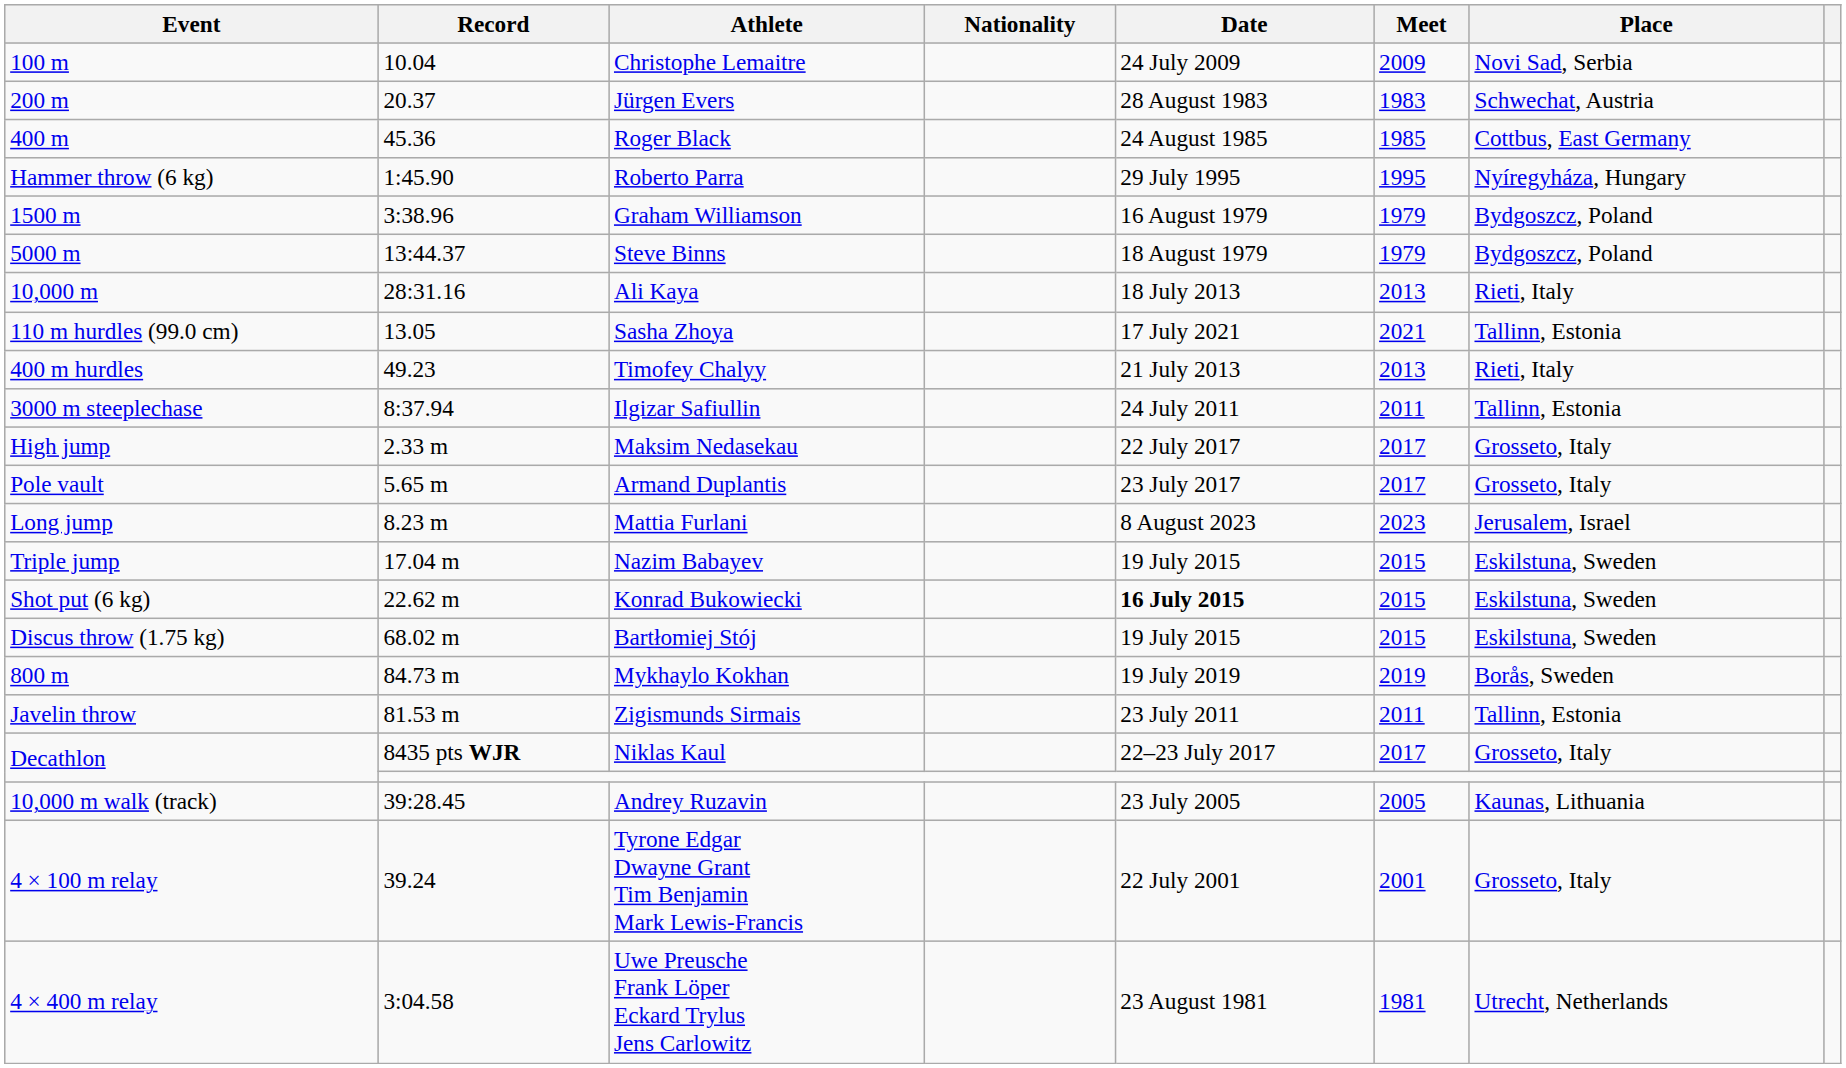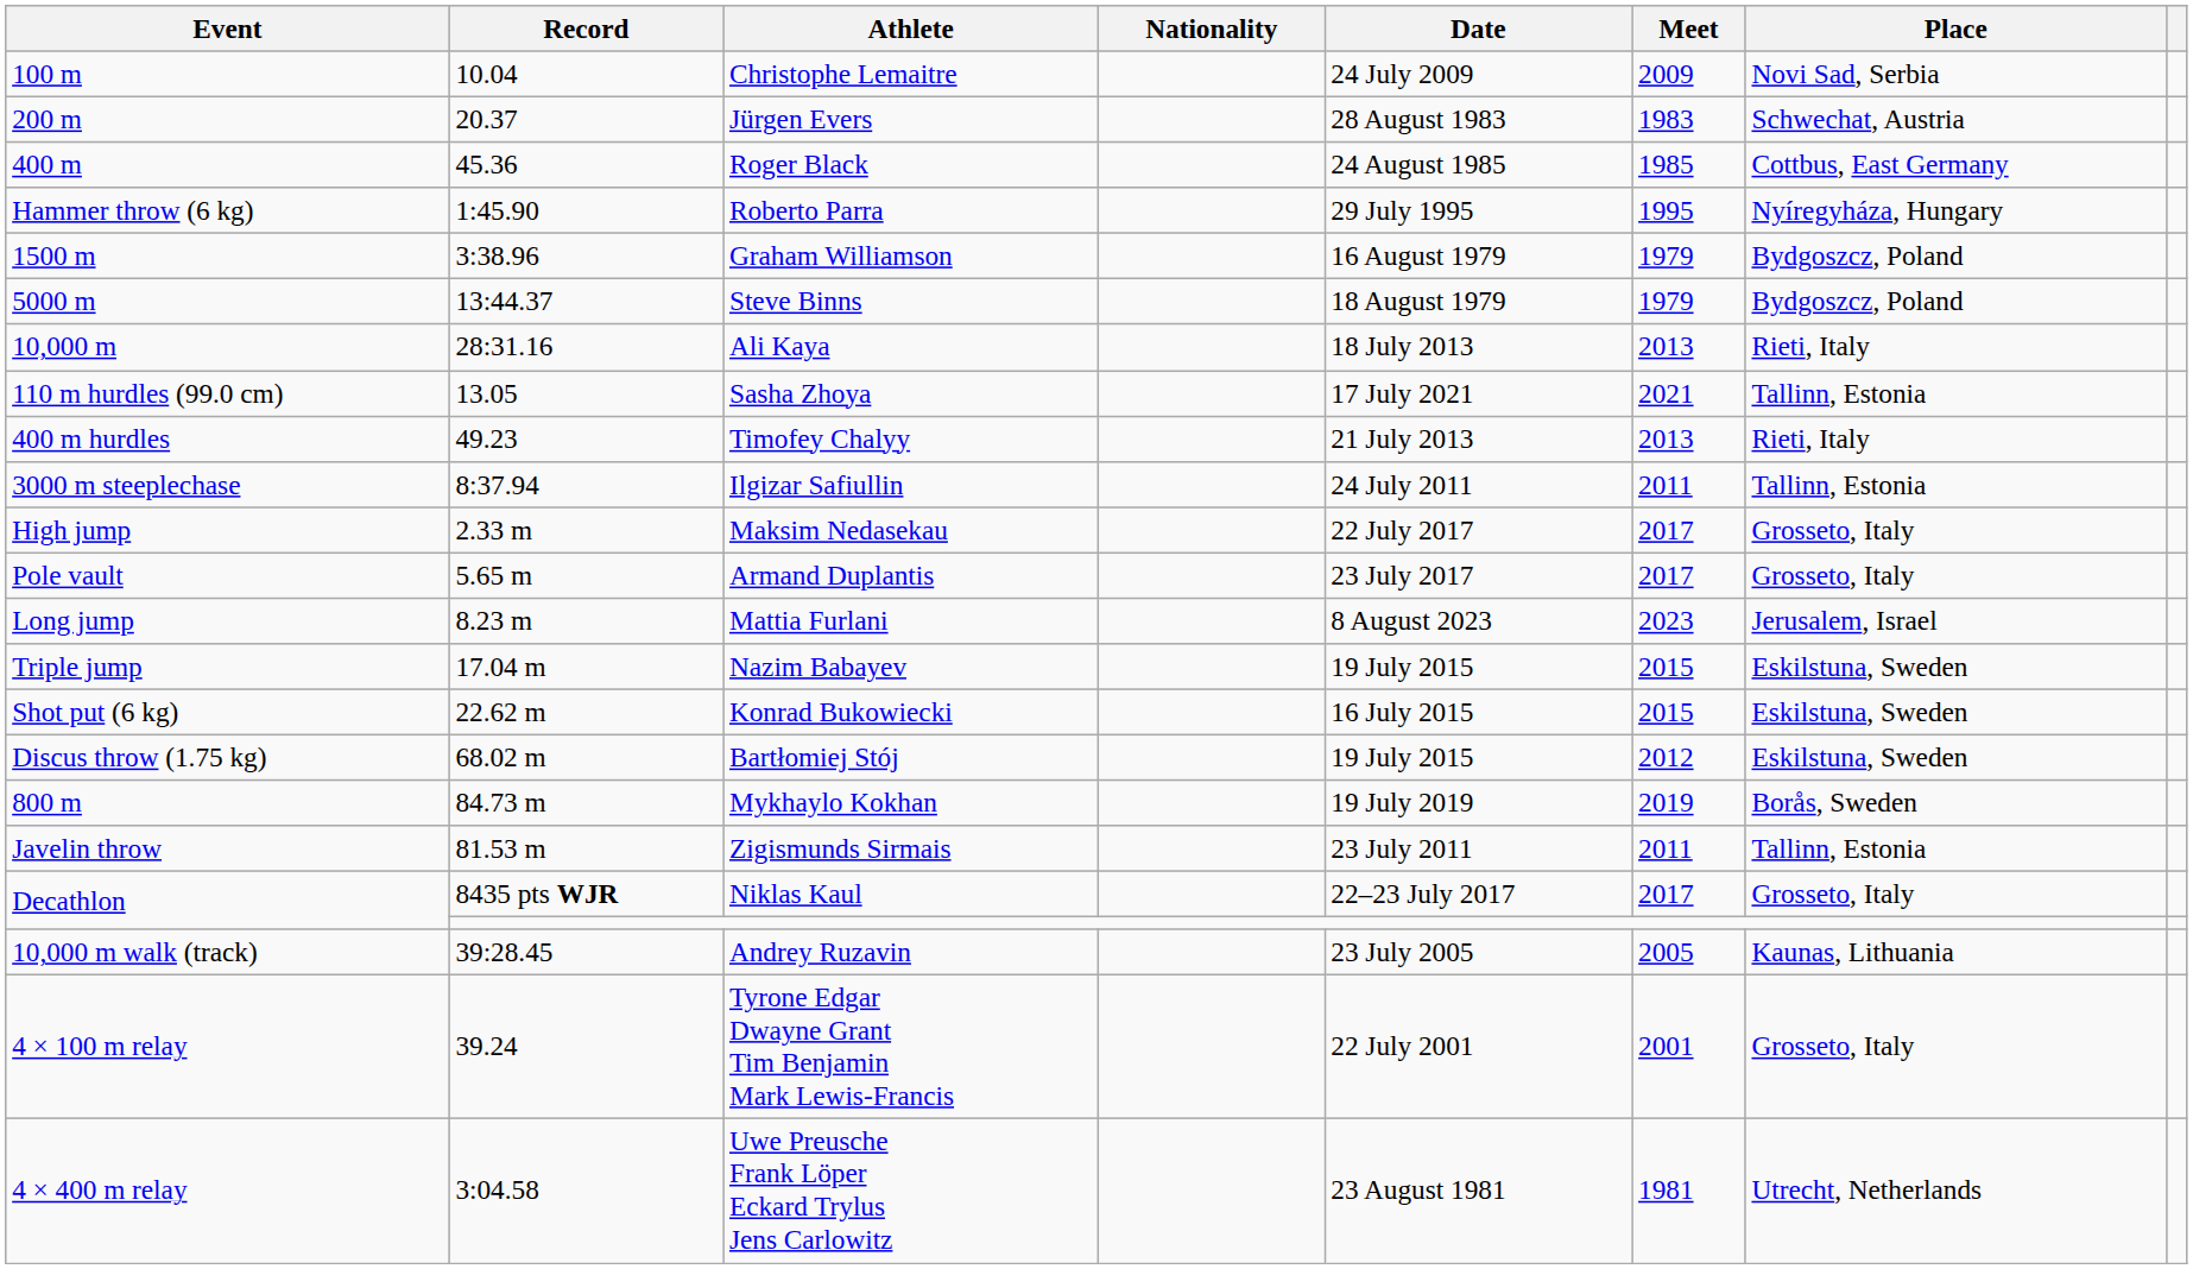 <table class="wikitable" style="font-size:95%; width: 95%;">
 <tr>
 <th>Event</th>
 <th>Record</th>
 <th>Athlete</th>
 <th>Nationality</th>
 <th>Date</th>
 <th>Meet</th>
 <th>Place</th>
 <th></th>
 </tr>
 <tr>
 <td><a href='#'>100 m</a></td>
 <td>10.04 </td>
 <td><a href='#'>Christophe Lemaitre</a></td>
 <td></td>
 <td>24 July 2009</td>
 <td><a href='#'>2009</a></td>
 <td><a href='#'>Novi Sad</a>, Serbia</td>
 <td></td>
 </tr>
 <tr>
 <td><a href='#'>200 m</a></td>
 <td>20.37</td>
 <td><a href='#'>Jürgen Evers</a></td>
 <td></td>
 <td>28 August 1983</td>
 <td><a href='#'>1983</a></td>
 <td><a href='#'>Schwechat</a>, Austria</td>
 <td></td>
 </tr>
 <tr>
 <td><a href='#'>400 m</a></td>
 <td>45.36</td>
 <td><a href='#'>Roger Black</a></td>
 <td></td>
 <td>24 August 1985</td>
 <td><a href='#'>1985</a></td>
 <td><a href='#'>Cottbus</a>, <a href='#'>East Germany</a></td>
 <td></td>
 </tr>
 <tr>
 <td><a href='#'>Hammer throw</a> (6 kg)</td>
 <td>1:45.90</td>
 <td><a href='#'>Roberto Parra</a></td>
 <td></td>
 <td>29 July 1995</td>
 <td><a href='#'>1995</a></td>
 <td><a href='#'>Nyíregyháza</a>, Hungary</td>
 <td></td>
 </tr>
 <tr>
 <td><a href='#'>1500 m</a></td>
 <td>3:38.96</td>
 <td><a href='#'>Graham Williamson</a></td>
 <td></td>
 <td>16 August 1979</td>
 <td><a href='#'>1979</a></td>
 <td><a href='#'>Bydgoszcz</a>, Poland</td>
 <td></td>
 </tr>
 <tr>
 <td><a href='#'>5000 m</a></td>
 <td>13:44.37</td>
 <td><a href='#'>Steve Binns</a></td>
 <td></td>
 <td>18 August 1979</td>
 <td><a href='#'>1979</a></td>
 <td><a href='#'>Bydgoszcz</a>, Poland</td>
 <td></td>
 </tr>
 <tr>
 <td><a href='#'>10,000 m</a></td>
 <td>28:31.16</td>
 <td><a href='#'>Ali Kaya</a></td>
 <td></td>
 <td>18 July 2013</td>
 <td><a href='#'>2013</a></td>
 <td><a href='#'>Rieti</a>, Italy</td>
 <td></td>
 </tr>
 <tr>
 <td><a href='#'>110 m hurdles</a> (99.0 cm)</td>
 <td>13.05 </td>
 <td><a href='#'>Sasha Zhoya</a></td>
 <td></td>
 <td>17 July 2021</td>
 <td><a href='#'>2021</a></td>
 <td><a href='#'>Tallinn</a>, Estonia</td>
 <td></td>
 </tr>
 <tr>
 <td><a href='#'>400 m hurdles</a></td>
 <td>49.23</td>
 <td><a href='#'>Timofey Chalyy</a></td>
 <td></td>
 <td>21 July 2013</td>
 <td><a href='#'>2013</a></td>
 <td><a href='#'>Rieti</a>, Italy</td>
 <td></td>
 </tr>
 <tr>
 <td><a href='#'>3000 m steeplechase</a></td>
 <td>8:37.94</td>
 <td><a href='#'>Ilgizar Safiullin</a></td>
 <td></td>
 <td>24 July 2011</td>
 <td><a href='#'>2011</a></td>
 <td><a href='#'>Tallinn</a>, Estonia</td>
 <td></td>
 </tr>
 <tr>
 <td><a href='#'>High jump</a></td>
 <td>2.33 m</td>
 <td><a href='#'>Maksim Nedasekau</a></td>
 <td></td>
 <td>22 July 2017</td>
 <td><a href='#'>2017</a></td>
 <td><a href='#'>Grosseto</a>, Italy</td>
 <td></td>
 </tr>
 <tr>
 <td><a href='#'>Pole vault</a></td>
 <td>5.65 m</td>
 <td><a href='#'>Armand Duplantis</a></td>
 <td></td>
 <td>23 July 2017</td>
 <td><a href='#'>2017</a></td>
 <td><a href='#'>Grosseto</a>, Italy</td>
 <td></td>
 </tr>
 <tr>
 <td><a href='#'>Long jump</a></td>
 <td>8.23 m </td>
 <td><a href='#'>Mattia Furlani</a></td>
 <td></td>
 <td>8 August 2023</td>
 <td><a href='#'>2023</a></td>
 <td><a href='#'>Jerusalem</a>, Israel</td>
 <td></td>
 </tr>
 <tr>
 <td><a href='#'>Triple jump</a></td>
 <td>17.04 m </td>
 <td><a href='#'>Nazim Babayev</a></td>
 <td></td>
 <td>19 July 2015</td>
 <td><a href='#'>2015</a></td>
 <td><a href='#'>Eskilstuna</a>, Sweden</td>
 <td></td>
 </tr>
 <tr>
 <td><a href='#'>Shot put</a> (6 kg)</td>
 <td>22.62 m</td>
 <td><a href='#'>Konrad Bukowiecki</a></td>
 <td></td>
-<td><strong>16 July 2015</strong></td>
+<td>16 July 2015</td>
 <td><a href='#'>2015</a></td>
 <td><a href='#'>Eskilstuna</a>, Sweden</td>
 <td></td>
 </tr>
 <tr>
 <td><a href='#'>Discus throw</a> (1.75 kg)</td>
 <td>68.02 m</td>
 <td><a href='#'>Bartłomiej Stój</a></td>
 <td></td>
 <td>19 July 2015</td>
-<td><a href='#'>2015</a></td>
+<td><a href='#'>2012</a></td>
 <td><a href='#'>Eskilstuna</a>, Sweden</td>
 <td></td>
 </tr>
 <tr>
 <td><a href='#'>800 m</a></td>
 <td>84.73 m</td>
 <td><a href='#'>Mykhaylo Kokhan</a></td>
 <td></td>
 <td>19 July 2019</td>
 <td><a href='#'>2019</a></td>
 <td><a href='#'>Borås</a>, Sweden</td>
 <td></td>
 </tr>
 <tr>
 <td><a href='#'>Javelin throw</a></td>
 <td>81.53 m</td>
 <td><a href='#'>Zigismunds Sirmais</a></td>
 <td></td>
 <td>23 July 2011</td>
 <td><a href='#'>2011</a></td>
 <td><a href='#'>Tallinn</a>, Estonia</td>
 <td></td>
 </tr>
 <tr>
 <td rowspan=2><a href='#'>Decathlon</a></td>
 <td>8435 pts <strong>WJR</strong></td>
 <td><a href='#'>Niklas Kaul</a></td>
 <td></td>
 <td>22–23 July 2017</td>
 <td><a href='#'>2017</a></td>
 <td><a href='#'>Grosseto</a>, Italy</td>
 <td></td>
 </tr>
 <tr>
 <td colspan=6></td>
 <td></td>
 </tr>
 <tr>
 <td><a href='#'>10,000 m walk</a> (track)</td>
 <td>39:28.45</td>
 <td><a href='#'>Andrey Ruzavin</a></td>
 <td></td>
 <td>23 July 2005</td>
 <td><a href='#'>2005</a></td>
 <td><a href='#'>Kaunas</a>, Lithuania</td>
 <td></td>
 </tr>
 <tr>
 <td><a href='#'>4 × 100 m relay</a></td>
 <td>39.24</td>
 <td><a href='#'>Tyrone Edgar</a><br><a href='#'>Dwayne Grant</a><br><a href='#'>Tim Benjamin</a><br><a href='#'>Mark Lewis-Francis</a></td>
 <td></td>
 <td>22 July 2001</td>
 <td><a href='#'>2001</a></td>
 <td><a href='#'>Grosseto</a>, Italy</td>
 <td></td>
 </tr>
 <tr>
 <td><a href='#'>4 × 400 m relay</a></td>
 <td>3:04.58</td>
 <td><a href='#'>Uwe Preusche</a><br><a href='#'>Frank Löper</a><br><a href='#'>Eckard Trylus</a><br><a href='#'>Jens Carlowitz</a></td>
 <td></td>
 <td>23 August 1981</td>
 <td><a href='#'>1981</a></td>
 <td><a href='#'>Utrecht</a>, Netherlands</td>
 <td></td>
 </tr>
 </table>
